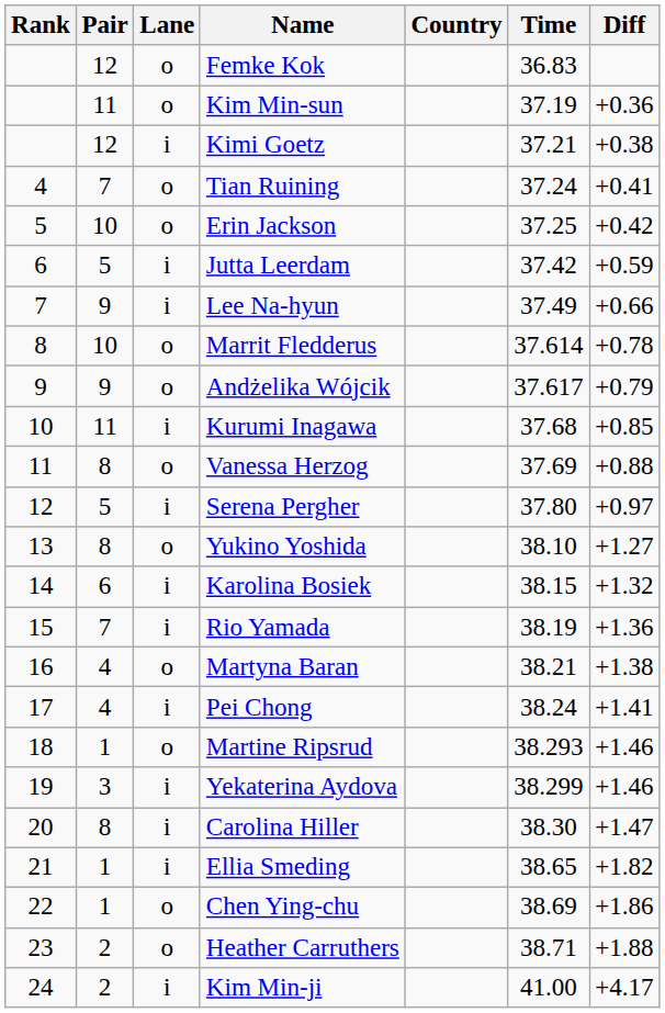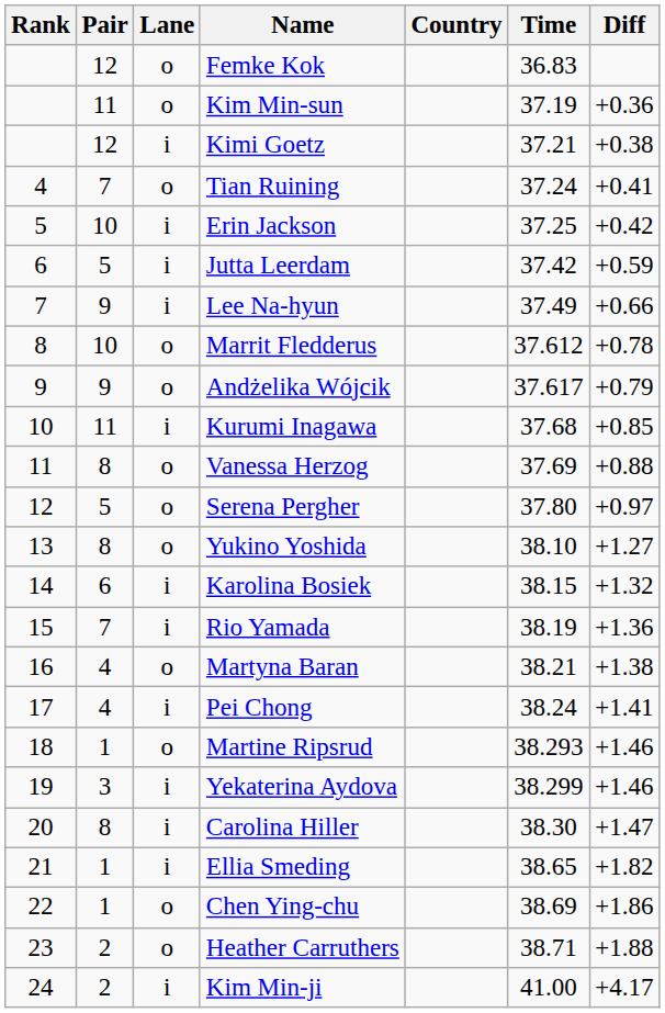 <table class="wikitable sortable" style="text-align:center">
 <tr>
 <th>Rank</th>
 <th>Pair</th>
 <th>Lane</th>
 <th>Name</th>
 <th>Country</th>
 <th>Time</th>
 <th>Diff</th>
 </tr>
 <tr>
 <td></td>
 <td>12</td>
 <td>o</td>
 <td align=left><a href='#'>Femke Kok</a></td>
 <td align=left></td>
 <td>36.83</td>
 <td></td>
 </tr>
 <tr>
 <td></td>
 <td>11</td>
 <td>o</td>
 <td align=left><a href='#'>Kim Min-sun</a></td>
 <td align=left></td>
 <td>37.19</td>
 <td>+0.36</td>
 </tr>
 <tr>
 <td></td>
 <td>12</td>
 <td>i</td>
 <td align=left><a href='#'>Kimi Goetz</a></td>
 <td align=left></td>
 <td>37.21</td>
 <td>+0.38</td>
 </tr>
 <tr>
 <td>4</td>
 <td>7</td>
 <td>o</td>
 <td align=left><a href='#'>Tian Ruining</a></td>
 <td align=left></td>
 <td>37.24</td>
 <td>+0.41</td>
 </tr>
 <tr>
 <td>5</td>
 <td>10</td>
-<td>o</td>
+<td>i</td>
 <td align=left><a href='#'>Erin Jackson</a></td>
 <td align=left></td>
 <td>37.25</td>
 <td>+0.42</td>
 </tr>
 <tr>
 <td>6</td>
 <td>5</td>
 <td>i</td>
 <td align=left><a href='#'>Jutta Leerdam</a></td>
 <td align=left></td>
 <td>37.42</td>
 <td>+0.59</td>
 </tr>
 <tr>
 <td>7</td>
 <td>9</td>
 <td>i</td>
 <td align=left><a href='#'>Lee Na-hyun</a></td>
 <td align=left></td>
 <td>37.49</td>
 <td>+0.66</td>
 </tr>
 <tr>
 <td>8</td>
 <td>10</td>
 <td>o</td>
 <td align=left><a href='#'>Marrit Fledderus</a></td>
 <td align=left></td>
-<td>37.614</td>
+<td>37.612</td>
 <td>+0.78</td>
 </tr>
 <tr>
 <td>9</td>
 <td>9</td>
 <td>o</td>
 <td align=left><a href='#'>Andżelika Wójcik</a></td>
 <td align=left></td>
 <td>37.617</td>
 <td>+0.79</td>
 </tr>
 <tr>
 <td>10</td>
 <td>11</td>
 <td>i</td>
 <td align=left><a href='#'>Kurumi Inagawa</a></td>
 <td align=left></td>
 <td>37.68</td>
 <td>+0.85</td>
 </tr>
 <tr>
 <td>11</td>
 <td>8</td>
 <td>o</td>
 <td align=left><a href='#'>Vanessa Herzog</a></td>
 <td align=left></td>
 <td>37.69</td>
 <td>+0.88</td>
 </tr>
 <tr>
 <td>12</td>
 <td>5</td>
-<td>i</td>
+<td>o</td>
 <td align=left><a href='#'>Serena Pergher</a></td>
 <td align=left></td>
 <td>37.80</td>
 <td>+0.97</td>
 </tr>
 <tr>
 <td>13</td>
 <td>8</td>
 <td>o</td>
 <td align=left><a href='#'>Yukino Yoshida</a></td>
 <td align=left></td>
 <td>38.10</td>
 <td>+1.27</td>
 </tr>
 <tr>
 <td>14</td>
 <td>6</td>
 <td>i</td>
 <td align=left><a href='#'>Karolina Bosiek</a></td>
 <td align=left></td>
 <td>38.15</td>
 <td>+1.32</td>
 </tr>
 <tr>
 <td>15</td>
 <td>7</td>
 <td>i</td>
 <td align=left><a href='#'>Rio Yamada</a></td>
 <td align=left></td>
 <td>38.19</td>
 <td>+1.36</td>
 </tr>
 <tr>
 <td>16</td>
 <td>4</td>
 <td>o</td>
 <td align=left><a href='#'>Martyna Baran</a></td>
 <td align=left></td>
 <td>38.21</td>
 <td>+1.38</td>
 </tr>
 <tr>
 <td>17</td>
 <td>4</td>
 <td>i</td>
 <td align=left><a href='#'>Pei Chong</a></td>
 <td align=left></td>
 <td>38.24</td>
 <td>+1.41</td>
 </tr>
 <tr>
 <td>18</td>
 <td>1</td>
 <td>o</td>
 <td align=left><a href='#'>Martine Ripsrud</a></td>
 <td align=left></td>
 <td>38.293</td>
 <td>+1.46</td>
 </tr>
 <tr>
 <td>19</td>
 <td>3</td>
 <td>i</td>
 <td align=left><a href='#'>Yekaterina Aydova</a></td>
 <td align=left></td>
 <td>38.299</td>
 <td>+1.46</td>
 </tr>
 <tr>
 <td>20</td>
 <td>8</td>
 <td>i</td>
 <td align=left><a href='#'>Carolina Hiller</a></td>
 <td align=left></td>
 <td>38.30</td>
 <td>+1.47</td>
 </tr>
 <tr>
 <td>21</td>
 <td>1</td>
 <td>i</td>
 <td align=left><a href='#'>Ellia Smeding</a></td>
 <td align=left></td>
 <td>38.65</td>
 <td>+1.82</td>
 </tr>
 <tr>
 <td>22</td>
 <td>1</td>
 <td>o</td>
 <td align=left><a href='#'>Chen Ying-chu</a></td>
 <td align=left></td>
 <td>38.69</td>
 <td>+1.86</td>
 </tr>
 <tr>
 <td>23</td>
 <td>2</td>
 <td>o</td>
 <td align=left><a href='#'>Heather Carruthers</a></td>
 <td align=left></td>
 <td>38.71</td>
 <td>+1.88</td>
 </tr>
 <tr>
 <td>24</td>
 <td>2</td>
 <td>i</td>
 <td align=left><a href='#'>Kim Min-ji</a></td>
 <td align=left></td>
 <td>41.00</td>
 <td>+4.17</td>
 </tr>
 </table>
